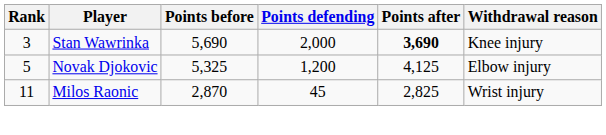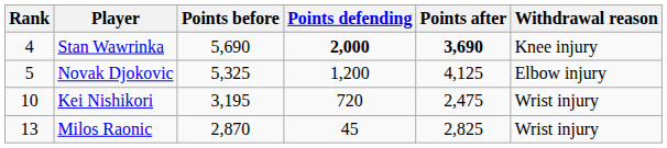 <table class="wikitable">
 <tr>
 <th>Rank</th>
 <th>Player</th>
 <th>Points before</th>
 <th><a href='#'>Points defending</a></th>
 <th>Points after</th>
 <th>Withdrawal reason</th>
 </tr>
 <tr>
-<td style="text-align:center;">3</td>
+<td style="text-align:center;">4</td>
 <td style="text-align:left;" data-sort-value=> <a href='#'>Stan Wawrinka</a></td>
 <td style="text-align:center;">5,690</td>
-<td style="text-align:center;">2,000</td>
+<td style="text-align:center;"><strong>2,000</strong></td>
 <td style="text-align:center;"><strong>3,690</strong></td>
 <td>Knee injury</td>
 </tr>
 <tr>
 <td style="text-align:center;">5</td>
 <td style="text-align:left;" data-sort-value=> <a href='#'>Novak Djokovic</a></td>
 <td style="text-align:center;">5,325</td>
 <td style="text-align:center;">1,200</td>
 <td style="text-align:center;">4,125</td>
 <td>Elbow injury</td>
 </tr>
 <tr>
-<td style="text-align:center;">11</td>
+<td style="text-align:center;">10</td>
+<td style="text-align:left;" data-sort-value=> <a href='#'>Kei Nishikori</a></td>
+<td style="text-align:center;">3,195</td>
+<td style="text-align:center;">720</td>
+<td style="text-align:center;">2,475</td>
+<td>Wrist injury</td>
+</tr>
+<tr>
+<td style="text-align:center;">13</td>
 <td style="text-align:left;" data-sort-value=> <a href='#'>Milos Raonic</a></td>
 <td style="text-align:center;">2,870</td>
 <td style="text-align:center;">45</td>
 <td style="text-align:center;">2,825</td>
 <td>Wrist injury</td>
 </tr>
 </table>
